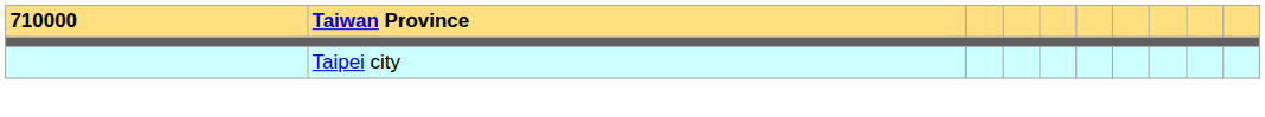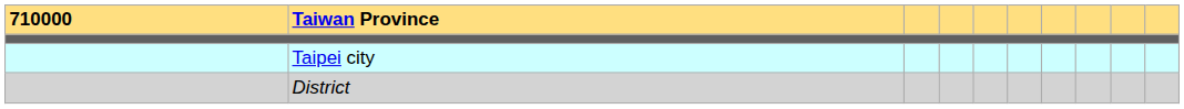 <table class="wikitable" align="center" width="1000">
 <tr ---- style="background:#FFDF80">
 <td><strong>710000</strong></td>
 <td><strong><a href='#'>Taiwan</a> Province</strong><br></td>
 <td></td>
 <td></td>
 <td></td>
 <td></td>
 <td></td>
 <td></td>
 <td></td>
 <td></td>
 </tr>
 <tr style="background:#606060; height:2pt">
 <td colspan="10"></td>
 </tr>
 <tr ---- style="background:#CCFFFF">
 <td></td>
 <td><a href='#'>Taipei</a> city<br></td>
 <td></td>
 <td></td>
 <td></td>
 <td></td>
 <td></td>
 <td></td>
 <td></td>
 <td></td>
 </tr>
+<tr ---- style="background:#D3D3D3">
+<td></td>
+<td><em>District</em><br></td>
+<td></td>
+<td></td>
+<td></td>
+<td></td>
+<td></td>
+<td></td>
+<td></td>
+<td></td>
+</tr>
 </table>
